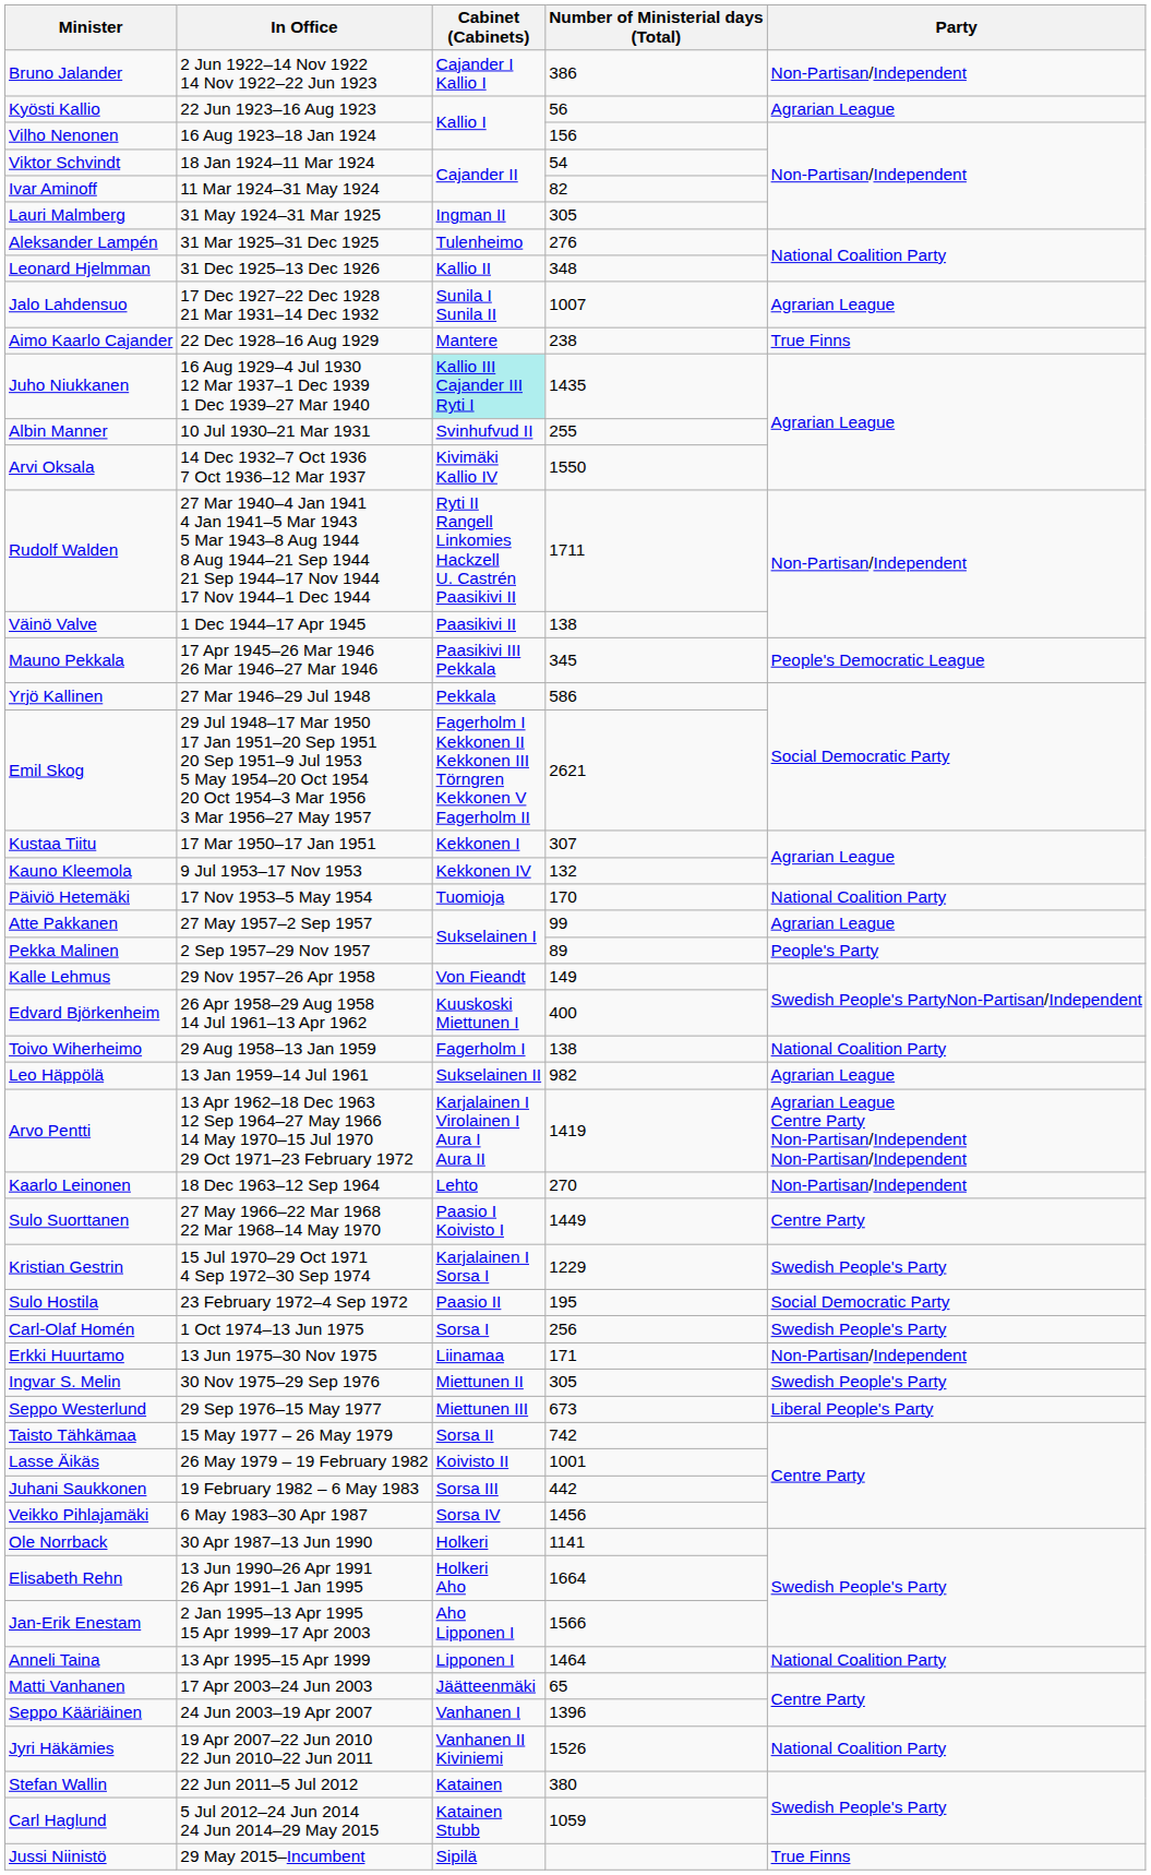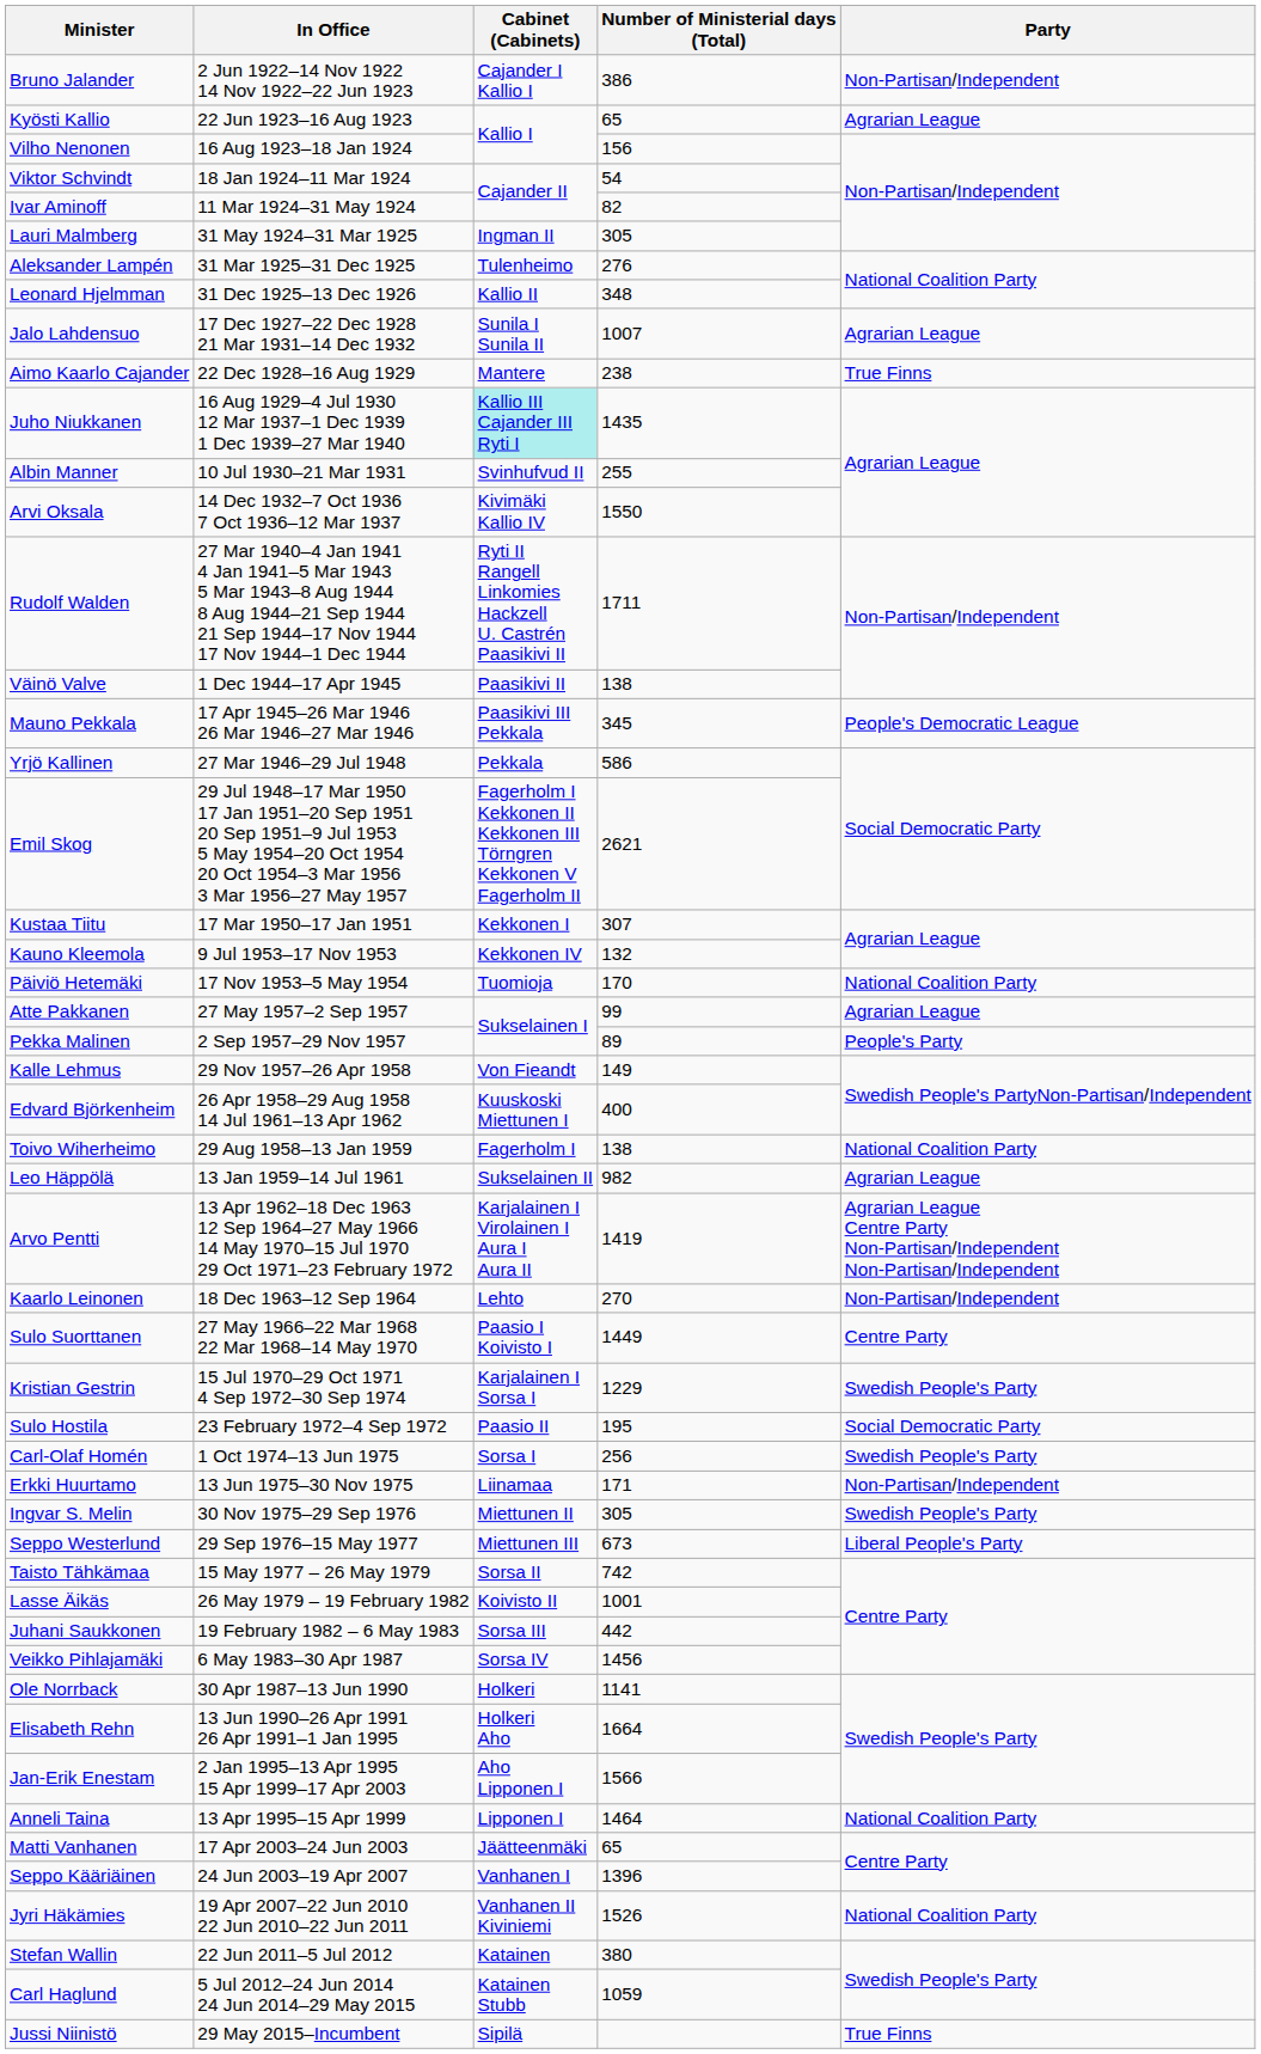 <table class="wikitable">
 <tr>
 <th>Minister</th>
 <th>In Office</th>
 <th>Cabinet<br>(Cabinets)</th>
 <th>Number of Ministerial days <br>(Total)</th>
 <th>Party</th>
 </tr>
 <tr>
 <td><a href='#'>Bruno Jalander</a></td>
 <td>2 Jun 1922–14 Nov 1922<br>14 Nov 1922–22 Jun 1923</td>
 <td><a href='#'>Cajander I</a><br><a href='#'>Kallio I</a></td>
 <td>386</td>
 <td><a href='#'>Non-Partisan</a>/<a href='#'>Independent</a></td>
 </tr>
 <tr>
 <td><a href='#'>Kyösti Kallio</a></td>
 <td>22 Jun 1923–16 Aug 1923</td>
 <td rowspan=2><a href='#'>Kallio I</a></td>
-<td>56</td>
+<td>65</td>
 <td><a href='#'>Agrarian League</a></td>
 </tr>
 <tr>
 <td><a href='#'>Vilho Nenonen</a></td>
 <td>16 Aug 1923–18 Jan 1924</td>
 <td>156</td>
 <td rowspan=4><a href='#'>Non-Partisan</a>/<a href='#'>Independent</a></td>
 </tr>
 <tr>
 <td><a href='#'>Viktor Schvindt</a></td>
 <td>18 Jan 1924–11  Mar  1924</td>
 <td rowspan=2><a href='#'>Cajander II</a></td>
 <td>54</td>
 </tr>
 <tr>
 <td><a href='#'>Ivar Aminoff</a></td>
 <td>11  Mar  1924–31 May 1924</td>
 <td>82</td>
 </tr>
 <tr>
 <td><a href='#'>Lauri Malmberg</a></td>
 <td>31 May 1924–31  Mar  1925</td>
 <td><a href='#'>Ingman II</a></td>
 <td>305</td>
 </tr>
 <tr>
 <td><a href='#'>Aleksander Lampén</a></td>
 <td>31  Mar  1925–31 Dec 1925</td>
 <td><a href='#'>Tulenheimo</a></td>
 <td>276</td>
 <td rowspan=2><a href='#'>National Coalition Party</a></td>
 </tr>
 <tr>
 <td><a href='#'>Leonard Hjelmman</a></td>
 <td>31 Dec 1925–13 Dec 1926</td>
 <td><a href='#'>Kallio II</a></td>
 <td>348</td>
 </tr>
 <tr>
 <td><a href='#'>Jalo Lahdensuo</a></td>
 <td>17 Dec 1927–22 Dec 1928<br>21  Mar  1931–14 Dec 1932</td>
 <td><a href='#'>Sunila I</a><br><a href='#'>Sunila II</a></td>
 <td>1007</td>
 <td><a href='#'>Agrarian League</a></td>
 </tr>
 <tr>
 <td><a href='#'>Aimo Kaarlo Cajander</a></td>
 <td>22 Dec 1928–16 Aug 1929</td>
 <td><a href='#'>Mantere</a></td>
 <td>238</td>
 <td><a href='#'>True Finns</a></td>
 </tr>
 <tr>
 <td><a href='#'>Juho Niukkanen</a></td>
 <td>16 Aug 1929–4 Jul 1930<br>12  Mar  1937–1 Dec 1939<br>1 Dec 1939–27  Mar  1940</td>
 <td style="background: paleturquoise;"><a href='#'>Kallio III</a><br><a href='#'>Cajander III</a><br><a href='#'>Ryti I</a></td>
 <td>1435</td>
 <td rowspan=3><a href='#'>Agrarian League</a></td>
 </tr>
 <tr>
 <td><a href='#'>Albin Manner</a></td>
 <td>10 Jul 1930–21  Mar  1931</td>
 <td><a href='#'>Svinhufvud II</a></td>
 <td>255</td>
 </tr>
 <tr>
 <td><a href='#'>Arvi Oksala</a></td>
 <td>14 Dec 1932–7 Oct 1936<br>7 Oct 1936–12  Mar  1937</td>
 <td><a href='#'>Kivimäki</a><br><a href='#'>Kallio IV</a></td>
 <td>1550</td>
 </tr>
 <tr>
 <td><a href='#'>Rudolf Walden</a></td>
 <td>27  Mar  1940–4 Jan 1941<br>4 Jan 1941–5  Mar  1943<br>5  Mar  1943–8 Aug 1944<br>8 Aug 1944–21 Sep 1944<br>21 Sep 1944–17 Nov 1944<br>17 Nov 1944–1 Dec 1944</td>
 <td><a href='#'>Ryti II</a><br><a href='#'>Rangell</a><br><a href='#'>Linkomies</a><br><a href='#'>Hackzell</a><br><a href='#'>U. Castrén</a><br><a href='#'>Paasikivi II</a></td>
 <td>1711</td>
 <td rowspan=2><a href='#'>Non-Partisan</a>/<a href='#'>Independent</a></td>
 </tr>
 <tr>
 <td><a href='#'>Väinö Valve</a></td>
 <td>1 Dec 1944–17 Apr 1945</td>
 <td><a href='#'>Paasikivi II</a></td>
 <td>138</td>
 </tr>
 <tr>
 <td><a href='#'>Mauno Pekkala</a></td>
 <td>17 Apr 1945–26  Mar  1946<br>26  Mar  1946–27  Mar  1946</td>
 <td><a href='#'>Paasikivi III</a><br><a href='#'>Pekkala</a></td>
 <td>345</td>
 <td><a href='#'>People's Democratic League</a></td>
 </tr>
 <tr>
 <td><a href='#'>Yrjö Kallinen</a></td>
 <td>27  Mar  1946–29 Jul 1948</td>
 <td><a href='#'>Pekkala</a></td>
 <td>586</td>
 <td rowspan=2><a href='#'>Social Democratic Party</a></td>
 </tr>
 <tr>
 <td><a href='#'>Emil Skog</a></td>
 <td>29 Jul 1948–17  Mar  1950<br>17 Jan 1951–20 Sep 1951<br>20 Sep 1951–9 Jul 1953<br>5 May 1954–20 Oct 1954<br>20 Oct 1954–3  Mar  1956<br>3  Mar  1956–27 May 1957</td>
 <td><a href='#'>Fagerholm I</a><br><a href='#'>Kekkonen II</a><br><a href='#'>Kekkonen III</a><br><a href='#'>Törngren</a><br><a href='#'>Kekkonen V</a><br><a href='#'>Fagerholm II</a></td>
 <td>2621</td>
 </tr>
 <tr>
 <td><a href='#'>Kustaa Tiitu</a></td>
 <td>17  Mar  1950–17 Jan 1951</td>
 <td><a href='#'>Kekkonen I</a></td>
 <td>307</td>
 <td rowspan=2><a href='#'>Agrarian League</a></td>
 </tr>
 <tr>
 <td><a href='#'>Kauno Kleemola</a></td>
 <td>9 Jul 1953–17 Nov 1953</td>
 <td><a href='#'>Kekkonen IV</a></td>
 <td>132</td>
 </tr>
 <tr>
 <td><a href='#'>Päiviö Hetemäki</a></td>
 <td>17 Nov 1953–5 May 1954</td>
 <td><a href='#'>Tuomioja</a></td>
 <td>170</td>
 <td><a href='#'>National Coalition Party</a></td>
 </tr>
 <tr>
 <td><a href='#'>Atte Pakkanen</a></td>
 <td>27 May 1957–2 Sep 1957</td>
 <td rowspan=2><a href='#'>Sukselainen I</a></td>
 <td>99</td>
 <td><a href='#'>Agrarian League</a></td>
 </tr>
 <tr>
 <td><a href='#'>Pekka Malinen</a></td>
 <td>2 Sep 1957–29 Nov 1957</td>
 <td>89</td>
 <td><a href='#'>People's Party</a></td>
 </tr>
 <tr>
 <td><a href='#'>Kalle Lehmus</a></td>
 <td>29 Nov 1957–26 Apr 1958</td>
 <td><a href='#'>Von Fieandt</a></td>
 <td>149</td>
 <td rowspan=2><a href='#'>Swedish People's Party</a><a href='#'>Non-Partisan</a>/<a href='#'>Independent</a></td>
 </tr>
 <tr>
 <td><a href='#'>Edvard Björkenheim</a></td>
 <td>26 Apr 1958–29 Aug 1958<br>14 Jul 1961–13 Apr 1962</td>
 <td><a href='#'>Kuuskoski</a><br><a href='#'>Miettunen I</a></td>
 <td>400</td>
 </tr>
 <tr>
 <td><a href='#'>Toivo Wiherheimo</a></td>
 <td>29 Aug 1958–13 Jan 1959</td>
 <td><a href='#'>Fagerholm I</a></td>
 <td>138</td>
 <td><a href='#'>National Coalition Party</a></td>
 </tr>
 <tr>
 <td><a href='#'>Leo Häppölä</a></td>
 <td>13 Jan 1959–14 Jul 1961</td>
 <td><a href='#'>Sukselainen II</a></td>
 <td>982</td>
 <td><a href='#'>Agrarian League</a></td>
 </tr>
 <tr>
 <td><a href='#'>Arvo Pentti</a></td>
 <td>13 Apr 1962–18 Dec 1963<br>12 Sep 1964–27 May 1966<br>14 May 1970–15 Jul 1970<br>29 Oct 1971–23  February 1972</td>
 <td><a href='#'>Karjalainen I</a><br><a href='#'>Virolainen I</a><br><a href='#'>Aura I</a><br><a href='#'>Aura II</a></td>
 <td>1419</td>
 <td><a href='#'>Agrarian League</a><br><a href='#'>Centre Party</a><br><a href='#'>Non-Partisan</a>/<a href='#'>Independent</a><br><a href='#'>Non-Partisan</a>/<a href='#'>Independent</a></td>
 </tr>
 <tr>
 <td><a href='#'>Kaarlo Leinonen</a></td>
 <td>18 Dec 1963–12 Sep 1964</td>
 <td><a href='#'>Lehto</a></td>
 <td>270</td>
 <td><a href='#'>Non-Partisan</a>/<a href='#'>Independent</a></td>
 </tr>
 <tr>
 <td><a href='#'>Sulo Suorttanen</a></td>
 <td>27 May 1966–22  Mar  1968<br>22  Mar  1968–14 May 1970</td>
 <td><a href='#'>Paasio I</a><br><a href='#'>Koivisto I</a></td>
 <td>1449</td>
 <td><a href='#'>Centre Party</a></td>
 </tr>
 <tr>
 <td><a href='#'>Kristian Gestrin</a></td>
 <td>15 Jul 1970–29 Oct 1971<br>4 Sep 1972–30 Sep 1974</td>
 <td><a href='#'>Karjalainen I</a><br><a href='#'>Sorsa I</a></td>
 <td>1229</td>
 <td><a href='#'>Swedish People's Party</a></td>
 </tr>
 <tr>
 <td><a href='#'>Sulo Hostila</a></td>
 <td>23  February 1972–4 Sep 1972</td>
 <td><a href='#'>Paasio II</a></td>
 <td>195</td>
 <td><a href='#'>Social Democratic Party</a></td>
 </tr>
 <tr>
 <td><a href='#'>Carl-Olaf Homén</a></td>
 <td>1 Oct 1974–13 Jun 1975</td>
 <td><a href='#'>Sorsa I</a></td>
 <td>256</td>
 <td><a href='#'>Swedish People's Party</a></td>
 </tr>
 <tr>
 <td><a href='#'>Erkki Huurtamo</a></td>
 <td>13 Jun 1975–30 Nov 1975</td>
 <td><a href='#'>Liinamaa</a></td>
 <td>171</td>
 <td><a href='#'>Non-Partisan</a>/<a href='#'>Independent</a></td>
 </tr>
 <tr>
 <td><a href='#'>Ingvar S. Melin</a></td>
 <td>30 Nov 1975–29 Sep 1976</td>
 <td><a href='#'>Miettunen II</a></td>
 <td>305</td>
 <td><a href='#'>Swedish People's Party</a></td>
 </tr>
 <tr>
 <td><a href='#'>Seppo Westerlund</a></td>
 <td>29 Sep 1976–15 May 1977</td>
 <td><a href='#'>Miettunen III</a></td>
 <td>673</td>
 <td><a href='#'>Liberal People's Party</a></td>
 </tr>
 <tr>
 <td><a href='#'>Taisto Tähkämaa</a></td>
 <td>15 May 1977 – 26 May 1979</td>
 <td><a href='#'>Sorsa II</a></td>
 <td>742</td>
 <td rowspan=4><a href='#'>Centre Party</a></td>
 </tr>
 <tr>
 <td><a href='#'>Lasse Äikäs</a></td>
 <td>26 May 1979 – 19  February 1982</td>
 <td><a href='#'>Koivisto II</a></td>
 <td>1001</td>
 </tr>
 <tr>
 <td><a href='#'>Juhani Saukkonen</a></td>
 <td>19  February 1982 – 6 May 1983</td>
 <td><a href='#'>Sorsa III</a></td>
 <td>442</td>
 </tr>
 <tr>
 <td><a href='#'>Veikko Pihlajamäki</a></td>
 <td>6 May 1983–30 Apr 1987</td>
 <td><a href='#'>Sorsa IV</a></td>
 <td>1456</td>
 </tr>
 <tr>
 <td><a href='#'>Ole Norrback</a></td>
 <td>30 Apr 1987–13 Jun 1990</td>
 <td><a href='#'>Holkeri</a></td>
 <td>1141</td>
 <td rowspan=3><a href='#'>Swedish People's Party</a></td>
 </tr>
 <tr>
 <td><a href='#'>Elisabeth Rehn</a></td>
 <td>13 Jun 1990–26 Apr 1991<br>26 Apr 1991–1 Jan 1995</td>
 <td><a href='#'>Holkeri</a><br> <a href='#'>Aho</a></td>
 <td>1664</td>
 </tr>
 <tr>
 <td><a href='#'>Jan-Erik Enestam</a></td>
 <td>2 Jan 1995–13 Apr 1995<br>15 Apr 1999–17 Apr 2003</td>
 <td><a href='#'>Aho</a><br><a href='#'>Lipponen I</a></td>
 <td>1566</td>
 </tr>
 <tr>
 <td><a href='#'>Anneli Taina</a></td>
 <td>13 Apr 1995–15 Apr 1999</td>
 <td><a href='#'>Lipponen I</a></td>
 <td>1464</td>
 <td><a href='#'>National Coalition Party</a></td>
 </tr>
 <tr>
 <td><a href='#'>Matti Vanhanen</a></td>
 <td>17 Apr 2003–24 Jun 2003</td>
 <td><a href='#'>Jäätteenmäki</a></td>
 <td>65</td>
 <td rowspan=2><a href='#'>Centre Party</a></td>
 </tr>
 <tr>
 <td><a href='#'>Seppo Kääriäinen</a></td>
 <td>24 Jun 2003–19 Apr 2007</td>
 <td><a href='#'>Vanhanen I</a></td>
 <td>1396</td>
 </tr>
 <tr>
 <td><a href='#'>Jyri Häkämies</a></td>
 <td>19 Apr 2007–22 Jun 2010<br>22 Jun 2010–22 Jun 2011</td>
 <td><a href='#'>Vanhanen II</a><br><a href='#'>Kiviniemi</a></td>
 <td>1526</td>
 <td><a href='#'>National Coalition Party</a></td>
 </tr>
 <tr>
 <td><a href='#'>Stefan Wallin</a></td>
 <td>22 Jun 2011–5 Jul 2012</td>
 <td><a href='#'>Katainen</a></td>
 <td>380</td>
 <td rowspan=2><a href='#'>Swedish People's Party</a></td>
 </tr>
 <tr>
 <td><a href='#'>Carl Haglund</a></td>
 <td>5 Jul 2012–24 Jun 2014<br>24 Jun 2014–29 May 2015</td>
 <td><a href='#'>Katainen</a><br><a href='#'>Stubb</a></td>
 <td>1059</td>
 </tr>
 <tr>
 <td><a href='#'>Jussi Niinistö</a></td>
 <td>29 May 2015–<a href='#'>Incumbent</a></td>
 <td><a href='#'>Sipilä</a></td>
 <td></td>
 <td><a href='#'>True Finns</a></td>
 </tr>
 </table>
